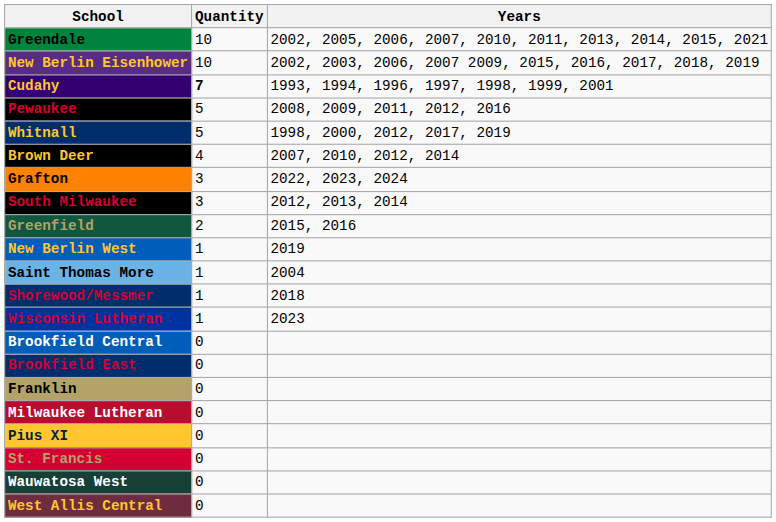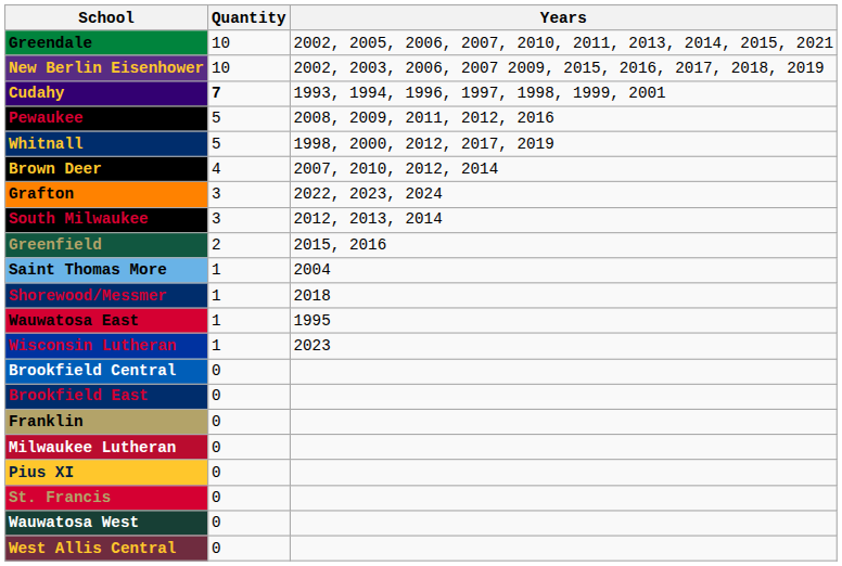 <table class="wikitable">
 <tr>
 <th>School</th>
 <th>Quantity</th>
 <th>Years</th>
 </tr>
 <tr>
 <td style="background: #00843d; color: black"><strong>Greendale</strong></td>
 <td>10</td>
 <td>2002, 2005, 2006, 2007, 2010, 2011, 2013, 2014, 2015, 2021</td>
 </tr>
 <tr>
 <td style="background: #582c83; color: #ffc72c"><strong>New Berlin Eisenhower</strong></td>
 <td>10</td>
 <td>2002, 2003, 2006, 2007 2009, 2015, 2016, 2017, 2018, 2019</td>
 </tr>
 <tr>
 <td style="background: #330072; color: #ffc72c"><strong>Cudahy</strong></td>
 <td><strong>7</strong></td>
 <td>1993, 1994, 1996, 1997, 1998, 1999, 2001</td>
 </tr>
 <tr>
 <td style="background: black; color: #d50032"><strong>Pewaukee</strong></td>
 <td>5</td>
 <td>2008, 2009, 2011, 2012, 2016</td>
 </tr>
 <tr>
 <td style="background: #002d6c; color: #ffc72c"><strong>Whitnall</strong></td>
 <td>5</td>
 <td>1998, 2000, 2012, 2017, 2019</td>
 </tr>
 <tr>
 <td style="background: black; color: #ffc72c"><strong>Brown Deer</strong></td>
 <td>4</td>
 <td>2007, 2010, 2012, 2014</td>
 </tr>
 <tr>
 <td style="background: #ff8200; color: black"><strong>Grafton</strong></td>
 <td>3</td>
 <td>2022, 2023, 2024</td>
 </tr>
 <tr>
 <td style="background: black; color: #d50032"><strong>South Milwaukee</strong></td>
 <td>3</td>
 <td>2012, 2013, 2014</td>
 </tr>
 <tr>
 <td style="background: #115740; color: #b3a369"><strong>Greenfield</strong></td>
 <td>2</td>
 <td>2015, 2016</td>
 </tr>
 <tr>
-<td style="background: #005eb8; color: #ffc72c"><strong>New Berlin West</strong></td>
-<td>1</td>
-<td>2019</td>
-</tr>
-<tr>
 <td style="background: #69b3e7; color: black"><strong>Saint Thomas More</strong></td>
 <td>1</td>
 <td>2004</td>
 </tr>
 <tr>
 <td style="background: #002d6c; color: #d50032"><strong>Shorewood/Messmer</strong></td>
 <td>1</td>
 <td>2018</td>
+</tr>
+<tr>
+<td style="background: #d50032; color: black"><strong>Wauwatosa East</strong></td>
+<td>1</td>
+<td>1995</td>
 </tr>
 <tr>
 <td style="background: #0032a0; color: #d50032"><strong>Wisconsin Lutheran</strong></td>
 <td>1</td>
 <td>2023</td>
 </tr>
 <tr>
 <td style="background: #005eb8; color: white"><strong>Brookfield Central</strong></td>
 <td>0</td>
 <td></td>
 </tr>
 <tr>
 <td style="background: #002d6c; color: #d50032"><strong>Brookfield East</strong></td>
 <td>0</td>
 <td></td>
 </tr>
 <tr>
 <td style="background: #b3a369; color: black"><strong>Franklin</strong></td>
 <td>0</td>
 <td></td>
 </tr>
 <tr>
 <td style="background: #ba0c2f; color: white"><strong>Milwaukee Lutheran</strong></td>
 <td>0</td>
 <td></td>
 </tr>
 <tr>
 <td style="background: #ffc72c; color: #041e42"><strong>Pius XI</strong></td>
 <td>0</td>
 <td></td>
 </tr>
 <tr>
 <td style="background: #d50032; color: #b3a369"><strong>St. Francis</strong></td>
 <td>0</td>
 <td></td>
 </tr>
 <tr>
 <td style="background: #173f35; color: white"><strong>Wauwatosa West</strong></td>
 <td>0</td>
 <td></td>
 </tr>
 <tr>
 <td style="background: #6f2c3f; color: #ffc72c"><strong>West Allis Central</strong></td>
 <td>0</td>
 <td></td>
 </tr>
 </table>
